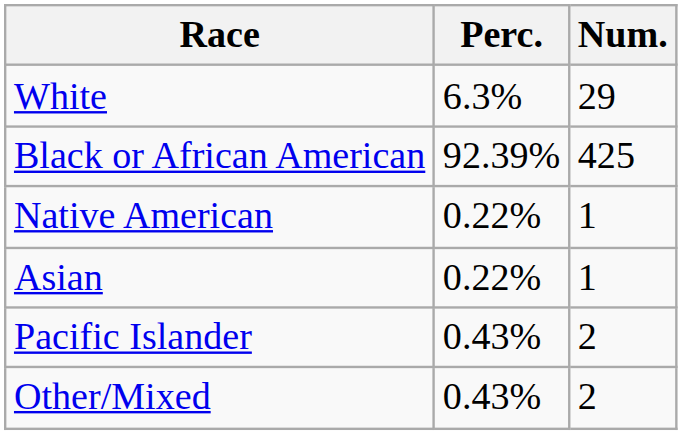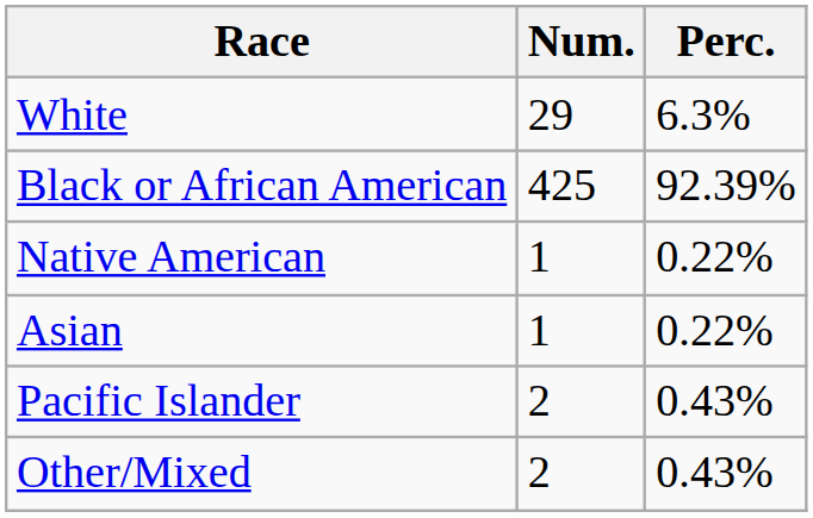 <table class="wikitable">
 <tr>
 <th>Race</th>
+<th>Num.</th>
 <th>Perc.</th>
-<th>Num.</th>
 </tr>
 <tr>
 <td><a href='#'>White</a></td>
+<td>29</td>
 <td>6.3%</td>
-<td>29</td>
 </tr>
 <tr>
 <td><a href='#'>Black or African American</a></td>
+<td>425</td>
 <td>92.39%</td>
-<td>425</td>
 </tr>
 <tr>
 <td><a href='#'>Native American</a></td>
+<td>1</td>
 <td>0.22%</td>
-<td>1</td>
 </tr>
 <tr>
 <td><a href='#'>Asian</a></td>
+<td>1</td>
 <td>0.22%</td>
-<td>1</td>
 </tr>
 <tr>
 <td><a href='#'>Pacific Islander</a></td>
+<td>2</td>
 <td>0.43%</td>
-<td>2</td>
 </tr>
 <tr>
 <td><a href='#'>Other/Mixed</a></td>
+<td>2</td>
 <td>0.43%</td>
-<td>2</td>
 </tr>
 </table>
